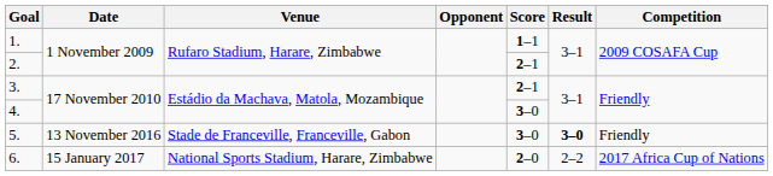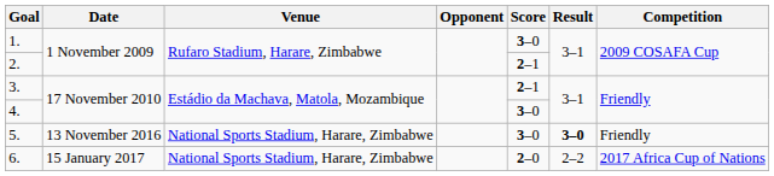 <table class="wikitable plainrowheaders sortable">
 <tr>
 <th>Goal</th>
 <th>Date</th>
 <th>Venue</th>
 <th>Opponent</th>
 <th>Score</th>
 <th>Result</th>
 <th>Competition</th>
 </tr>
 <tr>
 <td>1.</td>
 <td rowspan="2">1 November 2009</td>
 <td rowspan="2"><a href='#'>Rufaro Stadium</a>, <a href='#'>Harare</a>, Zimbabwe</td>
 <td rowspan="2"></td>
-<td align=center><strong>1</strong>–1</td>
+<td align=center><strong>3</strong>–0</td>
 <td rowspan="2" style="text-align:center">3–1</td>
 <td rowspan="2"><a href='#'>2009 COSAFA Cup</a></td>
 </tr>
 <tr>
 <td>2.</td>
 <td align=center><strong>2</strong>–1</td>
 </tr>
 <tr>
 <td>3.</td>
 <td rowspan="2">17 November 2010</td>
 <td rowspan="2"><a href='#'>Estádio da Machava</a>, <a href='#'>Matola</a>, Mozambique</td>
 <td rowspan="2"></td>
 <td align=center><strong>2</strong>–1</td>
 <td rowspan="2" style="text-align:center">3–1</td>
 <td rowspan="2"><a href='#'>Friendly</a></td>
 </tr>
 <tr>
 <td>4.</td>
 <td align=center><strong>3</strong>–0</td>
 </tr>
 <tr>
 <td>5.</td>
 <td>13 November 2016</td>
-<td><a href='#'>Stade de Franceville</a>, <a href='#'>Franceville</a>, Gabon</td>
+<td><a href='#'>National Sports Stadium</a>, Harare, Zimbabwe</td>
 <td></td>
 <td align=center><strong>3</strong>–0</td>
 <td align=center><strong>3–0</strong></td>
 <td>Friendly</td>
 </tr>
 <tr>
 <td>6.</td>
 <td>15 January 2017</td>
 <td><a href='#'>National Sports Stadium</a>, Harare, Zimbabwe</td>
 <td></td>
 <td align=center><strong>2</strong>–0</td>
 <td align=center>2–2</td>
 <td><a href='#'>2017 Africa Cup of Nations</a></td>
 </tr>
 </table>
